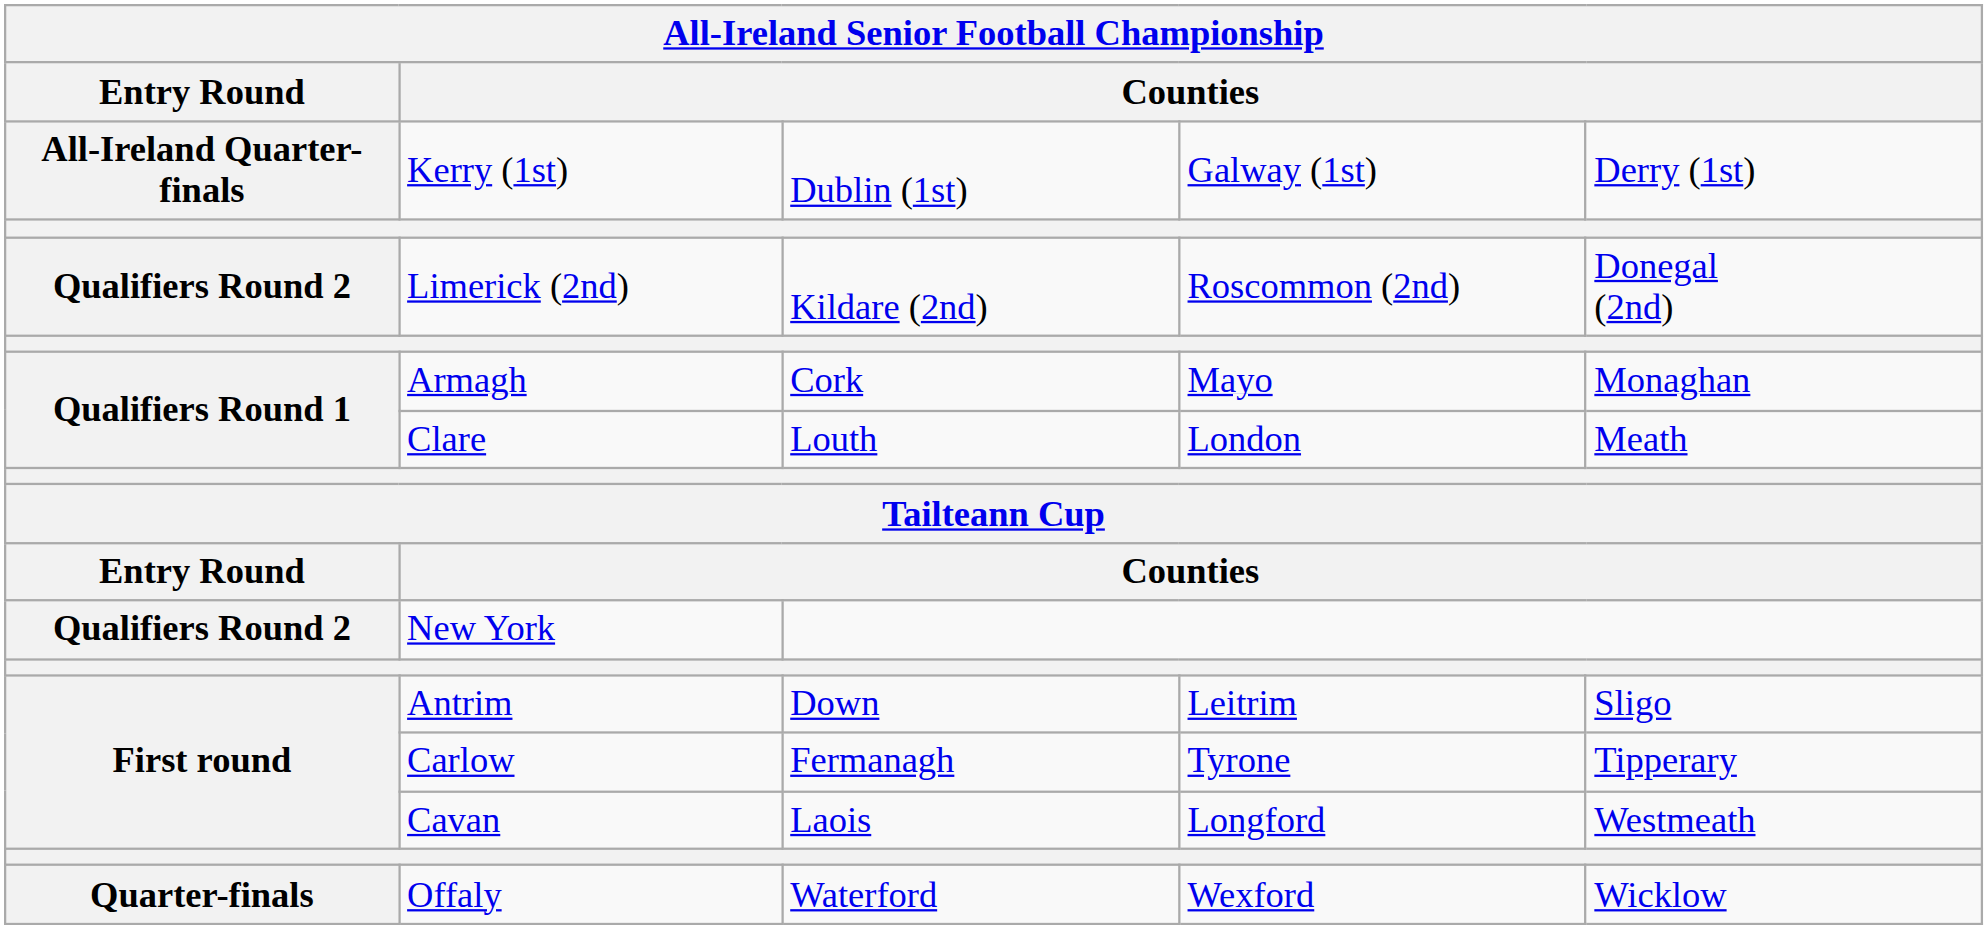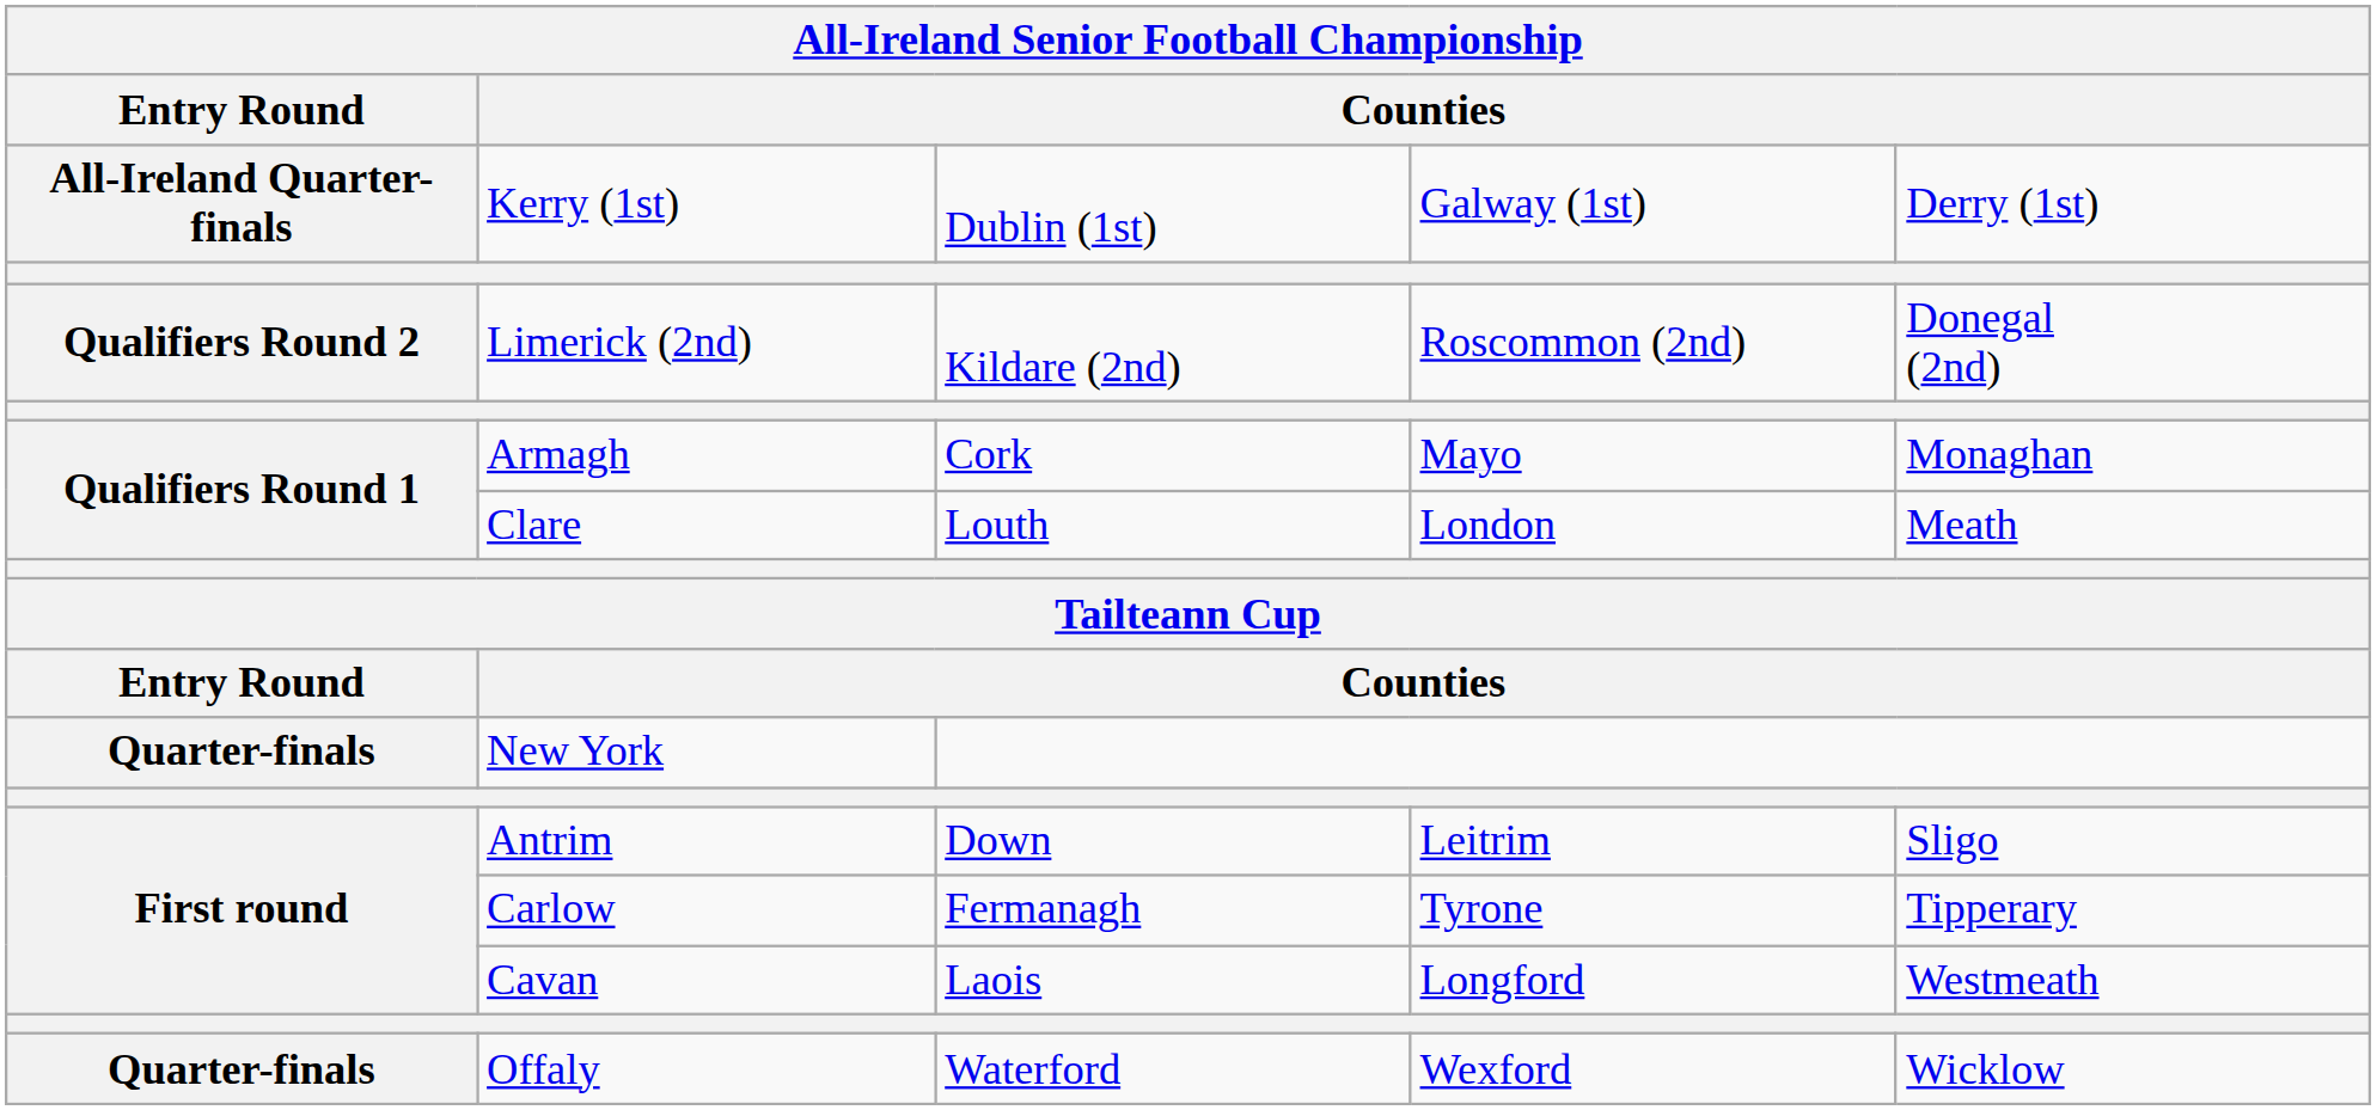 <table class="wikitable">
 <tr>
 <th colspan="5"><a href='#'>All-Ireland Senior Football Championship</a></th>
 </tr>
 <tr>
 <th width="250">Entry Round</th>
 <th colspan="4" width="250">Counties</th>
 </tr>
 <tr>
 <th>All-Ireland Quarter-finals</th>
 <td width="250"> <a href='#'>Kerry</a> (<a href='#'>1st</a>)</td>
 <td width="250"><br> <a href='#'>Dublin</a> (<a href='#'>1st</a>)</td>
 <td width="250"> <a href='#'>Galway</a> (<a href='#'>1st</a>)</td>
 <td width="250"> <a href='#'>Derry</a> (<a href='#'>1st</a>)</td>
 </tr>
 <tr>
 <th colspan="5"></th>
 </tr>
 <tr>
 <th>Qualifiers Round 2</th>
 <td> <a href='#'>Limerick</a> (<a href='#'>2nd</a>)</td>
 <td><br> <a href='#'>Kildare</a> (<a href='#'>2nd</a>)</td>
 <td> <a href='#'>Roscommon</a> (<a href='#'>2nd</a>)</td>
 <td> <a href='#'>Donegal</a><br>(<a href='#'>2nd</a>)</td>
 </tr>
 <tr>
 <th colspan="5"></th>
 </tr>
 <tr>
 <th rowspan="2">Qualifiers Round 1</th>
 <td> <a href='#'>Armagh</a></td>
 <td> <a href='#'>Cork</a></td>
 <td> <a href='#'>Mayo</a></td>
 <td> <a href='#'>Monaghan</a></td>
 </tr>
 <tr>
 <td> <a href='#'>Clare</a></td>
 <td> <a href='#'>Louth</a></td>
 <td> <a href='#'>London</a></td>
 <td> <a href='#'>Meath</a></td>
 </tr>
 <tr>
 <th colspan="5"></th>
 </tr>
 <tr>
 <th colspan="5"><a href='#'>Tailteann Cup</a></th>
 </tr>
 <tr>
 <th>Entry Round</th>
 <th colspan="4">Counties</th>
 </tr>
 <tr>
-<th>Qualifiers Round 2</th>
+<th>Quarter-finals</th>
 <td> <a href='#'>New York</a></td>
 <td colspan="3"></td>
 </tr>
 <tr>
 <th colspan="5"></th>
 </tr>
 <tr>
 <th rowspan="3">First round</th>
 <td> <a href='#'>Antrim</a></td>
 <td> <a href='#'>Down</a></td>
 <td> <a href='#'>Leitrim</a></td>
 <td> <a href='#'>Sligo</a></td>
 </tr>
 <tr>
 <td> <a href='#'>Carlow</a></td>
 <td> <a href='#'>Fermanagh</a></td>
 <td> <a href='#'>Tyrone</a></td>
 <td> <a href='#'>Tipperary</a></td>
 </tr>
 <tr>
 <td> <a href='#'>Cavan</a></td>
 <td> <a href='#'>Laois</a></td>
 <td> <a href='#'>Longford</a></td>
 <td> <a href='#'>Westmeath</a></td>
 </tr>
 <tr>
 <th colspan="5"></th>
 </tr>
 <tr>
 <th>Quarter-finals</th>
 <td> <a href='#'>Offaly</a></td>
 <td> <a href='#'>Waterford</a></td>
 <td> <a href='#'>Wexford</a></td>
 <td> <a href='#'>Wicklow</a></td>
 </tr>
 </table>
